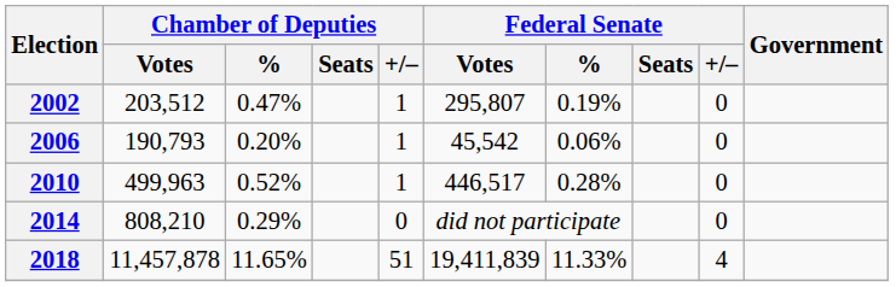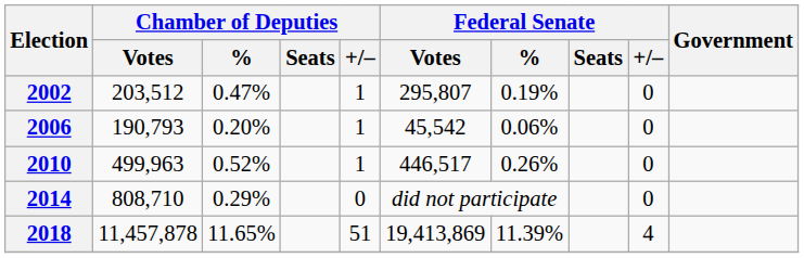 <table class=wikitable style=text-align:center>
 <tr>
 <th rowspan="2"><strong>Election</strong></th>
 <th colspan="4"><a href='#'>Chamber of Deputies</a></th>
 <th colspan="4"><a href='#'>Federal Senate</a></th>
 <th rowspan=2><strong>Government</strong></th>
 </tr>
 <tr>
 <th><strong>Votes</strong></th>
 <th><strong>%</strong></th>
 <th><strong>Seats</strong></th>
 <th>+/–</th>
 <th><strong>Votes</strong></th>
 <th><strong>%</strong></th>
 <th><strong>Seats</strong></th>
 <th>+/–</th>
 </tr>
 <tr>
 <th><a href='#'>2002</a></th>
 <td>203,512</td>
 <td align="center">0.47%</td>
 <td style="text-align:center;"></td>
 <td> 1</td>
 <td>295,807</td>
 <td align="center">0.19%</td>
 <td style="text-align:center;"></td>
 <td> 0</td>
 <td></td>
 </tr>
 <tr>
 <th><a href='#'>2006</a></th>
 <td>190,793</td>
 <td align="center">0.20%</td>
 <td style="text-align:center;"></td>
 <td> 1</td>
 <td>45,542</td>
 <td align="center">0.06%</td>
 <td style="text-align:center;"></td>
 <td> 0</td>
 <td></td>
 </tr>
 <tr>
 <th><a href='#'>2010</a></th>
 <td>499,963</td>
 <td align="center">0.52%</td>
 <td style="text-align:center;"></td>
 <td> 1</td>
 <td>446,517</td>
-<td align="center">0.28%</td>
+<td align="center">0.26%</td>
 <td style="text-align:center;"></td>
 <td> 0</td>
 <td></td>
 </tr>
 <tr>
 <th><a href='#'>2014</a></th>
-<td>808,210</td>
+<td>808,710</td>
 <td align="center">0.29%</td>
 <td style="text-align:center;"></td>
 <td> 0</td>
 <td colspan=2><em>did not participate</em></td>
 <td style="text-align:center;"></td>
 <td> 0</td>
 <td></td>
 </tr>
 <tr>
 <th><a href='#'>2018</a></th>
 <td>11,457,878</td>
 <td align="center">11.65%</td>
 <td style="text-align:center;"></td>
 <td> 51</td>
-<td>19,411,839</td>
-<td align="center">11.33%</td>
+<td>19,413,869</td>
+<td align="center">11.39%</td>
 <td style="text-align:center;"></td>
 <td> 4</td>
 <td></td>
 </tr>
 <tr>
 </tr>
 </table>
